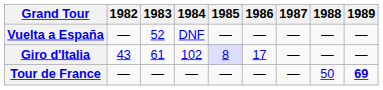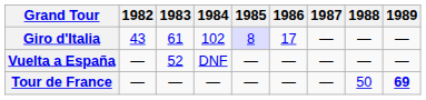 <table class="wikitable plainrowheaders">
 <tr>
 <th scope="col"><a href='#'>Grand Tour</a></th>
 <th scope="col">1982</th>
 <th scope="col">1983</th>
 <th scope="col">1984</th>
 <th scope="col">1985</th>
 <th scope="col">1986</th>
 <th scope="col">1987</th>
 <th scope="col">1988</th>
 <th scope="col">1989</th>
 </tr>
 <tr style="text-align:center;">
+<th scope="row"> <a href='#'>Giro d'Italia</a></th>
+<td><a href='#'>43</a></td>
+<td><a href='#'>61</a></td>
+<td><a href='#'>102</a></td>
+<td style="background:#ddf;"><a href='#'>8</a></td>
+<td><a href='#'>17</a></td>
+<td>—</td>
+<td>—</td>
+<td>—</td>
+</tr>
+<tr style="text-align:center;">
 <th scope="row"> <a href='#'>Vuelta a España</a></th>
 <td>—</td>
 <td><a href='#'>52</a></td>
 <td><a href='#'>DNF</a></td>
 <td>—</td>
 <td>—</td>
-<td>—</td>
-<td>—</td>
-<td>—</td>
-</tr>
-<tr style="text-align:center;">
-<th scope="row"> <a href='#'>Giro d'Italia</a></th>
-<td><a href='#'>43</a></td>
-<td><a href='#'>61</a></td>
-<td><a href='#'>102</a></td>
-<td style="background:#ddf;"><a href='#'>8</a></td>
-<td><a href='#'>17</a></td>
 <td>—</td>
 <td>—</td>
 <td>—</td>
 </tr>
 <tr style="text-align:center;">
 <th scope="row"> <a href='#'>Tour de France</a></th>
 <td>—</td>
 <td>—</td>
 <td>—</td>
 <td>—</td>
 <td>—</td>
 <td>—</td>
 <td><a href='#'>50</a></td>
 <td><strong><a href='#'>69</a></strong></td>
 </tr>
 </table>
